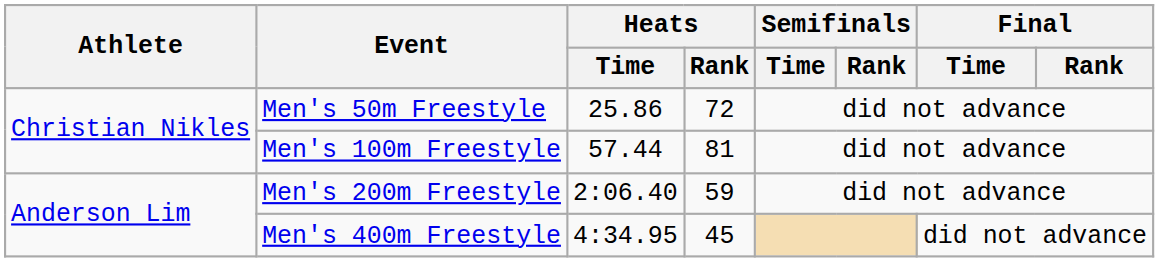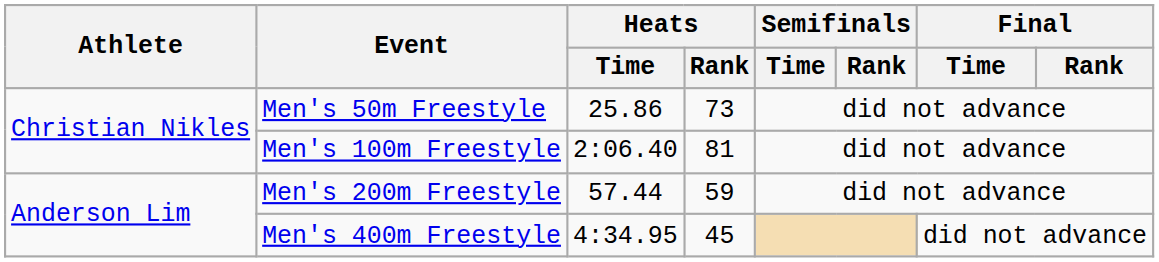 <table class=wikitable style="font-size:90%">
 <tr>
 <th rowspan="2">Athlete</th>
 <th rowspan="2">Event</th>
 <th colspan="2">Heats</th>
 <th colspan="2">Semifinals</th>
 <th colspan="2">Final</th>
 </tr>
 <tr>
 <th>Time</th>
 <th>Rank</th>
 <th>Time</th>
 <th>Rank</th>
 <th>Time</th>
 <th>Rank</th>
 </tr>
 <tr>
 <td rowspan="2"><a href='#'>Christian Nikles</a></td>
 <td><a href='#'>Men's 50m Freestyle</a></td>
 <td align=center>25.86</td>
-<td align=center>72</td>
+<td align=center>73</td>
 <td align=center colspan=4>did not advance</td>
 </tr>
 <tr>
 <td><a href='#'>Men's 100m Freestyle</a></td>
-<td align=center>57.44</td>
+<td align=center>2:06.40</td>
 <td align=center>81</td>
 <td align=center colspan=4>did not advance</td>
 </tr>
 <tr>
 <td rowspan="2"><a href='#'>Anderson Lim</a></td>
 <td><a href='#'>Men's 200m Freestyle</a></td>
-<td align=center>2:06.40</td>
+<td align=center>57.44</td>
 <td align=center>59</td>
 <td align=center colspan=4>did not advance</td>
 </tr>
 <tr>
 <td><a href='#'>Men's 400m Freestyle</a></td>
 <td align=center>4:34.95</td>
 <td align=center>45</td>
 <td colspan= 2 bgcolor="wheat"></td>
 <td align=center colspan=2>did not advance</td>
 </tr>
 </table>
